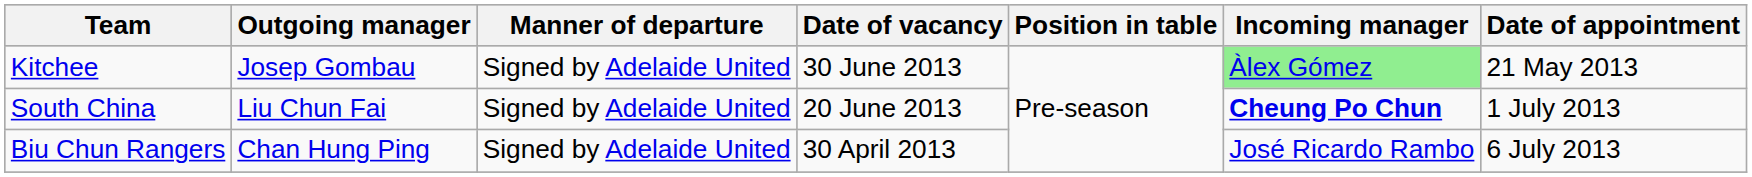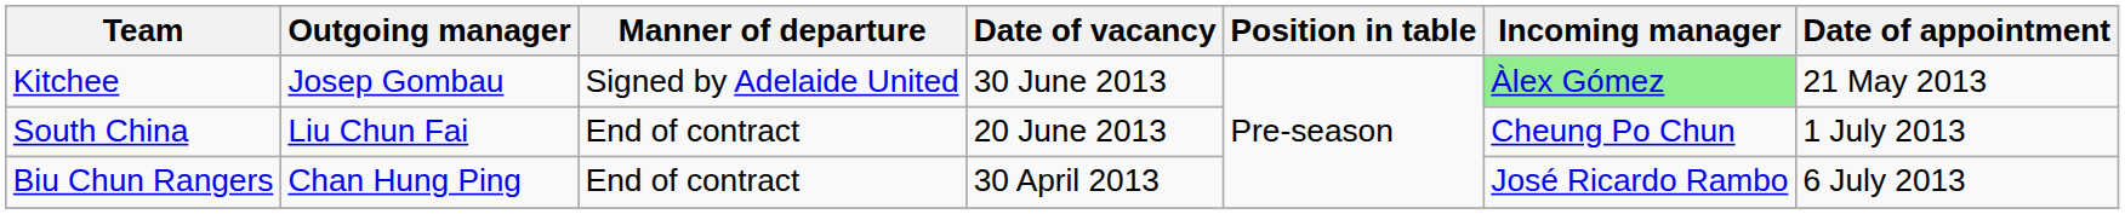 <table class="wikitable">
 <tr>
 <th>Team</th>
 <th>Outgoing manager</th>
 <th>Manner of departure</th>
 <th>Date of vacancy</th>
 <th>Position in table</th>
 <th>Incoming manager</th>
 <th>Date of appointment</th>
 </tr>
 <tr>
 <td><a href='#'>Kitchee</a></td>
 <td> <a href='#'>Josep Gombau</a></td>
 <td>Signed by <a href='#'>Adelaide United</a></td>
 <td>30 June 2013</td>
 <td rowspan=3>Pre-season</td>
 <td style="background: lightgreen;"> <a href='#'>Àlex Gómez</a></td>
 <td>21 May 2013</td>
 </tr>
 <tr>
 <td><a href='#'>South China</a></td>
 <td> <a href='#'>Liu Chun Fai</a></td>
-<td>Signed by <a href='#'>Adelaide United</a></td>
+<td>End of contract</td>
 <td>20 June 2013</td>
-<td><strong> <a href='#'>Cheung Po Chun</a></strong></td>
+<td> <a href='#'>Cheung Po Chun</a></td>
 <td>1 July 2013</td>
 </tr>
 <tr>
 <td><a href='#'>Biu Chun Rangers</a></td>
 <td> <a href='#'>Chan Hung Ping</a></td>
-<td>Signed by <a href='#'>Adelaide United</a></td>
+<td>End of contract</td>
 <td>30 April 2013</td>
 <td> <a href='#'>José Ricardo Rambo</a></td>
 <td>6 July 2013</td>
 </tr>
 </table>
